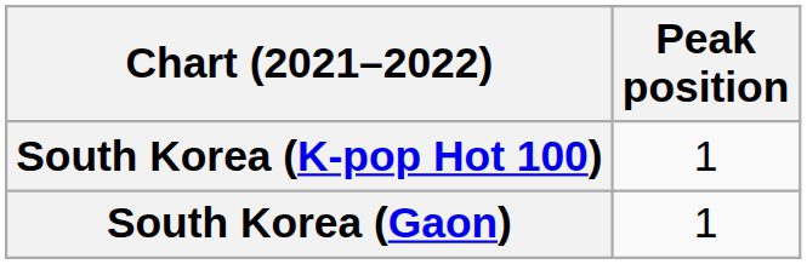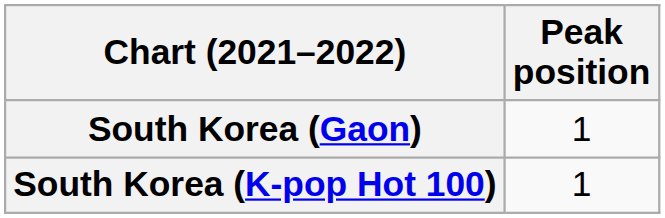 <table class="wikitable sortable plainrowheaders" style="text-align:center">
 <tr>
 <th>Chart (2021–2022)</th>
 <th>Peak<br>position</th>
 </tr>
 <tr>
+<th scope="row">South Korea (<a href='#'>Gaon</a>)</th>
+<td>1</td>
+</tr>
+<tr>
 <th scope="row">South Korea (<a href='#'>K-pop Hot 100</a>)</th>
 <td>1</td>
 </tr>
-<tr>
-<th scope="row">South Korea (<a href='#'>Gaon</a>)</th>
-<td>1</td>
-</tr>
 </table>
